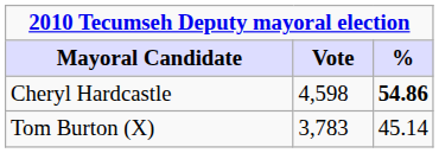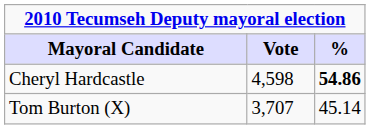 <table class="wikitable sortable">
 <tr>
 <td colspan="3" style="text-align:center;"><strong><a href='#'>2010 Tecumseh Deputy mayoral election</a></strong></td>
 </tr>
 <tr>
 <th style="background:#ddf; width:200px;">Mayoral Candidate</th>
 <th style="background:#ddf; width:50px;">Vote</th>
 <th style="background:#ddf; width:30px;">%</th>
 </tr>
 <tr>
 <td>Cheryl Hardcastle</td>
 <td>4,598</td>
 <td><strong>54.86</strong></td>
 </tr>
 <tr>
 <td>Tom Burton (X)</td>
-<td>3,783</td>
+<td>3,707</td>
 <td>45.14</td>
 </tr>
 </table>
